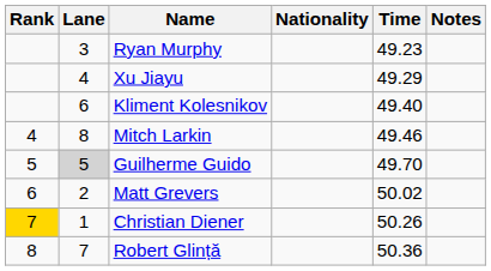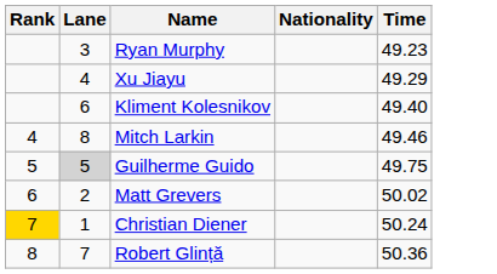 <table class="wikitable sortable" style="text-align:center">
 <tr>
 <th>Rank</th>
 <th>Lane</th>
 <th>Name</th>
 <th>Nationality</th>
 <th>Time</th>
-<th>Notes</th>
 </tr>
 <tr>
 <td></td>
 <td>3</td>
 <td align=left><a href='#'>Ryan Murphy</a></td>
 <td align=left></td>
 <td>49.23</td>
-<td></td>
 </tr>
 <tr>
 <td></td>
 <td>4</td>
 <td align=left><a href='#'>Xu Jiayu</a></td>
 <td align=left></td>
 <td>49.29</td>
-<td></td>
 </tr>
 <tr>
 <td></td>
 <td>6</td>
 <td align=left><a href='#'>Kliment Kolesnikov</a></td>
 <td align=left></td>
 <td>49.40</td>
-<td></td>
 </tr>
 <tr>
 <td>4</td>
 <td>8</td>
 <td align=left><a href='#'>Mitch Larkin</a></td>
 <td align=left></td>
 <td>49.46</td>
-<td></td>
 </tr>
 <tr>
 <td>5</td>
 <td style="background: lightgrey;">5</td>
 <td align=left><a href='#'>Guilherme Guido</a></td>
 <td align=left></td>
-<td>49.70</td>
-<td></td>
+<td>49.75</td>
 </tr>
 <tr>
 <td>6</td>
 <td>2</td>
 <td align=left><a href='#'>Matt Grevers</a></td>
 <td align=left></td>
 <td>50.02</td>
-<td></td>
 </tr>
 <tr>
 <td style="background: gold;">7</td>
 <td>1</td>
 <td align=left><a href='#'>Christian Diener</a></td>
 <td align=left></td>
-<td>50.26</td>
-<td></td>
+<td>50.24</td>
 </tr>
 <tr>
 <td>8</td>
 <td>7</td>
 <td align=left><a href='#'>Robert Glință</a></td>
 <td align=left></td>
 <td>50.36</td>
-<td></td>
 </tr>
 </table>
